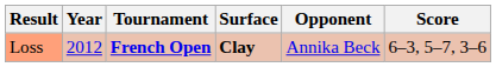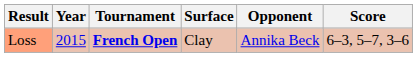 <table class="sortable wikitable">
 <tr>
 <th>Result</th>
 <th>Year</th>
 <th>Tournament</th>
 <th>Surface</th>
 <th>Opponent</th>
 <th class="unsortable">Score</th>
 </tr>
 <tr style="background:#ebc2af;">
 <td style="background:#ffa07a;">Loss</td>
-<td><a href='#'>2012</a></td>
+<td><a href='#'>2015</a></td>
 <td><strong><a href='#'>French Open</a></strong></td>
-<td><strong>Clay</strong></td>
+<td>Clay</td>
 <td> <a href='#'>Annika Beck</a></td>
 <td>6–3, 5–7, 3–6</td>
 </tr>
 </table>
